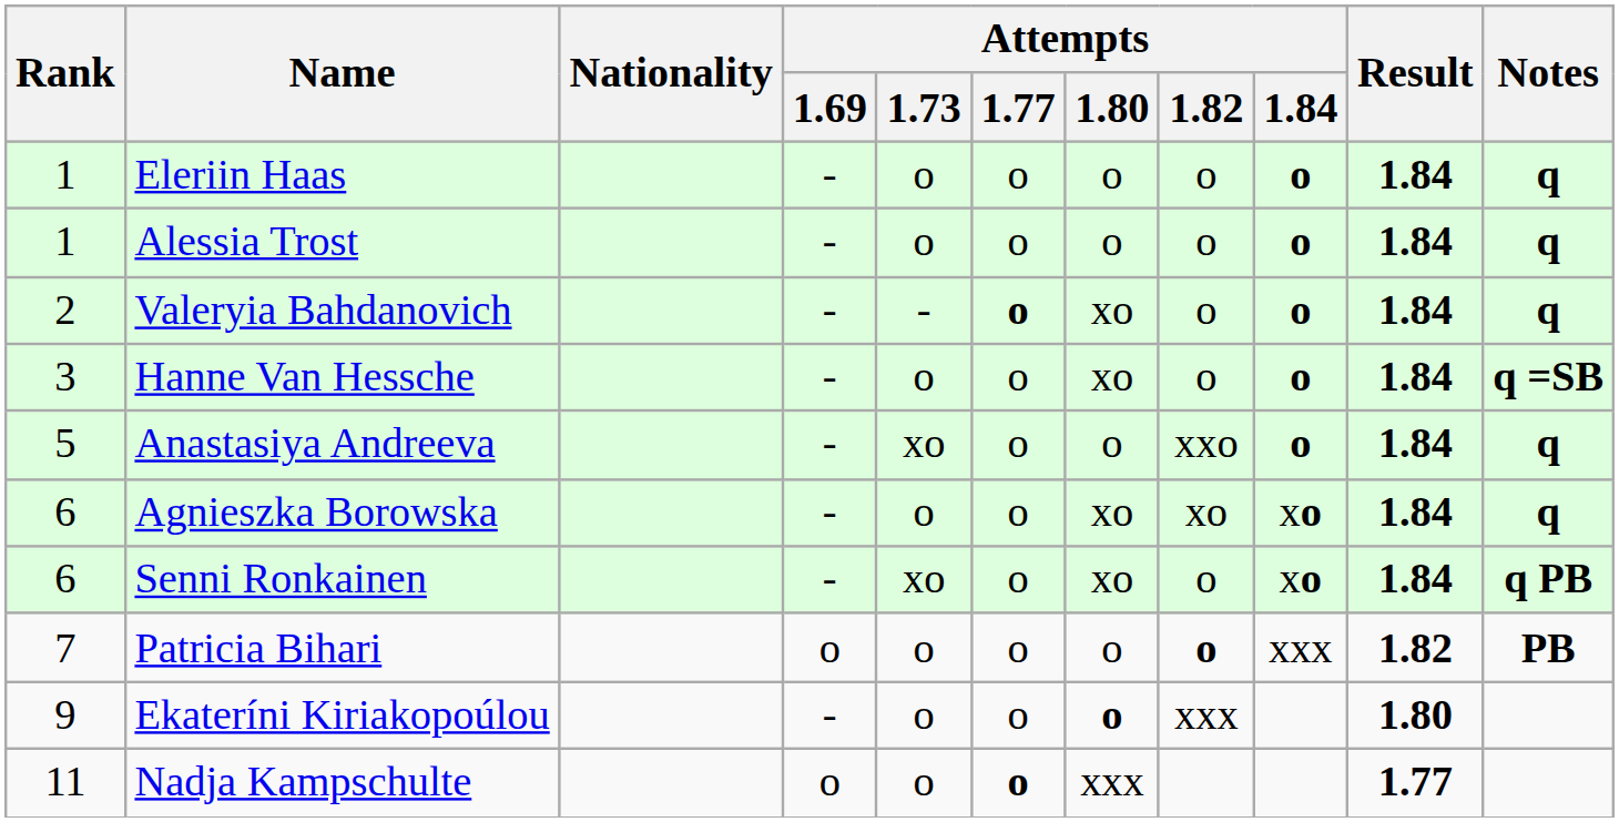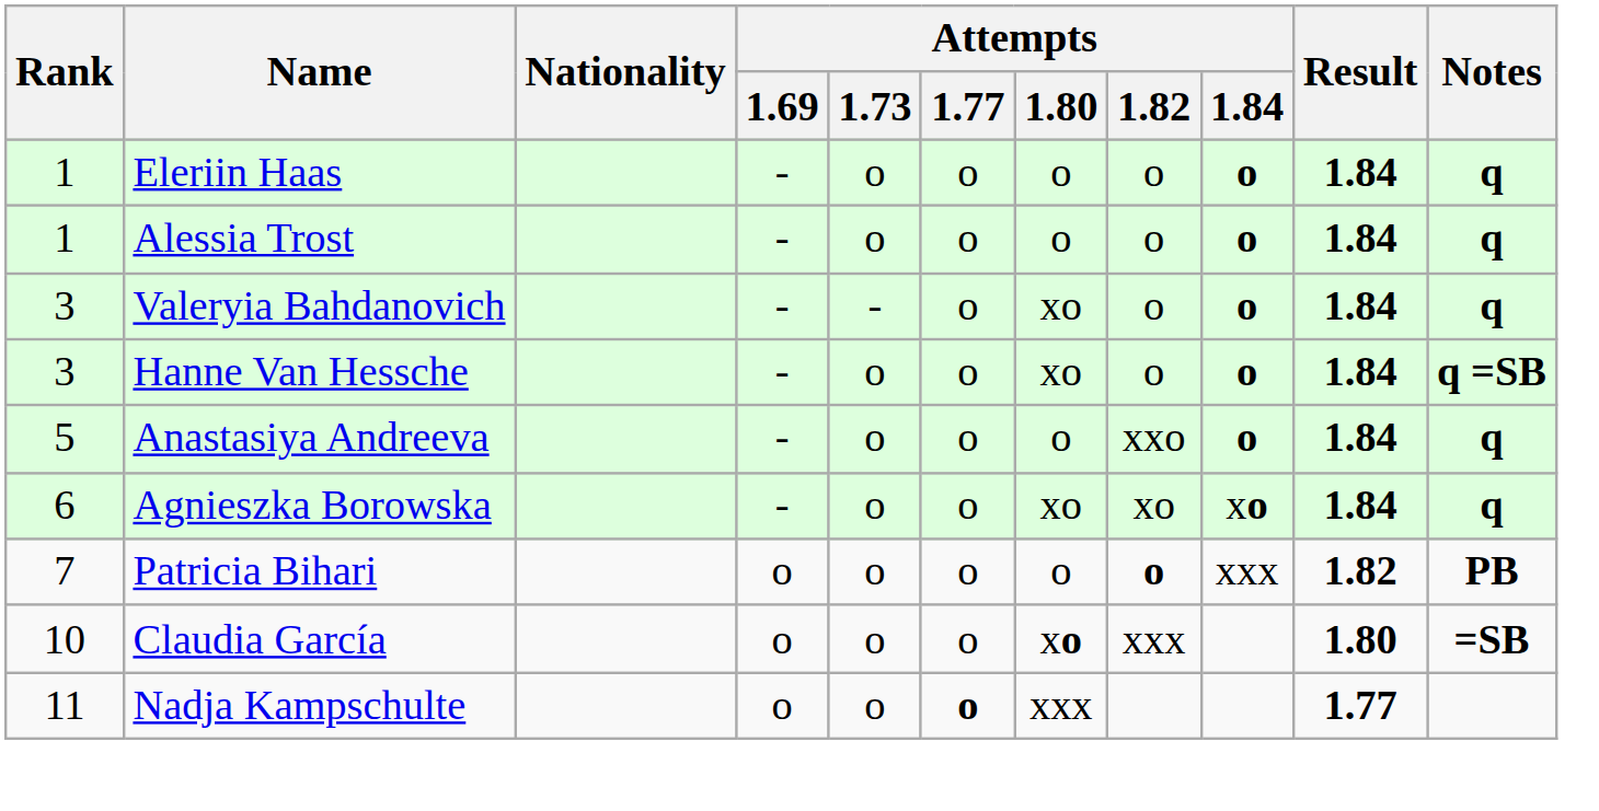 <table class="wikitable sortable" style="text-align:center">
 <tr>
 <th rowspan=2>Rank</th>
 <th rowspan=2>Name</th>
 <th rowspan=2>Nationality</th>
 <th colspan=6>Attempts</th>
 <th rowspan=2>Result</th>
 <th rowspan=2>Notes</th>
 </tr>
 <tr>
 <th>1.69</th>
 <th>1.73</th>
 <th>1.77</th>
 <th>1.80</th>
 <th>1.82</th>
 <th>1.84</th>
 </tr>
 <tr bgcolor=ddffdd>
 <td>1</td>
 <td align=left><a href='#'>Eleriin Haas</a></td>
 <td align=left></td>
 <td>-</td>
 <td>o</td>
 <td>o</td>
 <td>o</td>
 <td>o</td>
 <td><strong>o</strong></td>
 <td><strong>1.84</strong></td>
 <td><strong>q</strong></td>
 </tr>
 <tr bgcolor=ddffdd>
 <td>1</td>
 <td align=left><a href='#'>Alessia Trost</a></td>
 <td align=left></td>
 <td>-</td>
 <td>o</td>
 <td>o</td>
 <td>o</td>
 <td>o</td>
 <td><strong>o</strong></td>
 <td><strong>1.84</strong></td>
 <td><strong>q</strong></td>
 </tr>
 <tr bgcolor=ddffdd>
-<td>2</td>
+<td>3</td>
 <td align=left><a href='#'>Valeryia Bahdanovich</a></td>
 <td align=left></td>
 <td>-</td>
 <td>-</td>
-<td><strong>o</strong></td>
+<td>o</td>
 <td>xo</td>
 <td>o</td>
 <td><strong>o</strong></td>
 <td><strong>1.84</strong></td>
 <td><strong>q</strong></td>
 </tr>
 <tr bgcolor=ddffdd>
 <td>3</td>
 <td align=left><a href='#'>Hanne Van Hessche</a></td>
 <td align=left></td>
 <td>-</td>
 <td>o</td>
 <td>o</td>
 <td>xo</td>
 <td>o</td>
 <td><strong>o</strong></td>
 <td><strong>1.84</strong></td>
 <td><strong>q =SB</strong></td>
 </tr>
 <tr bgcolor=ddffdd>
 <td>5</td>
 <td align=left><a href='#'>Anastasiya Andreeva</a></td>
 <td align=left></td>
 <td>-</td>
-<td>xo</td>
+<td>o</td>
 <td>o</td>
 <td>o</td>
 <td>xxo</td>
 <td><strong>o</strong></td>
 <td><strong>1.84</strong></td>
 <td><strong>q</strong></td>
 </tr>
 <tr bgcolor=ddffdd>
 <td>6</td>
 <td align=left><a href='#'>Agnieszka Borowska</a></td>
 <td align=left></td>
 <td>-</td>
 <td>o</td>
 <td>o</td>
 <td>xo</td>
 <td>xo</td>
 <td>x<strong>o</strong></td>
 <td><strong>1.84</strong></td>
 <td><strong>q</strong></td>
 </tr>
-<tr bgcolor=ddffdd>
-<td>6</td>
-<td align=left><a href='#'>Senni Ronkainen</a></td>
-<td align=left></td>
-<td>-</td>
-<td>xo</td>
-<td>o</td>
-<td>xo</td>
-<td>o</td>
-<td>x<strong>o</strong></td>
-<td><strong>1.84</strong></td>
-<td><strong>q PB</strong></td>
-</tr>
 <tr>
 <td>7</td>
 <td align=left><a href='#'>Patricia Bihari</a></td>
 <td align=left></td>
 <td>o</td>
 <td>o</td>
 <td>o</td>
 <td>o</td>
 <td><strong>o</strong></td>
 <td>xxx</td>
 <td><strong>1.82</strong></td>
 <td><strong>PB</strong></td>
 </tr>
 <tr>
-<td>9</td>
-<td align=left><a href='#'>Ekateríni Kiriakopoúlou</a></td>
+<td>10</td>
+<td align=left><a href='#'>Claudia García</a></td>
 <td align=left></td>
-<td>-</td>
 <td>o</td>
 <td>o</td>
-<td><strong>o</strong></td>
+<td>o</td>
+<td>x<strong>o</strong></td>
 <td>xxx</td>
 <td></td>
 <td><strong>1.80</strong></td>
-<td></td>
+<td><strong>=SB</strong></td>
 </tr>
 <tr>
 <td>11</td>
 <td align=left><a href='#'>Nadja Kampschulte</a></td>
 <td align=left></td>
 <td>o</td>
 <td>o</td>
 <td><strong>o</strong></td>
 <td>xxx</td>
 <td></td>
 <td></td>
 <td><strong>1.77</strong></td>
 <td></td>
 </tr>
 </table>
